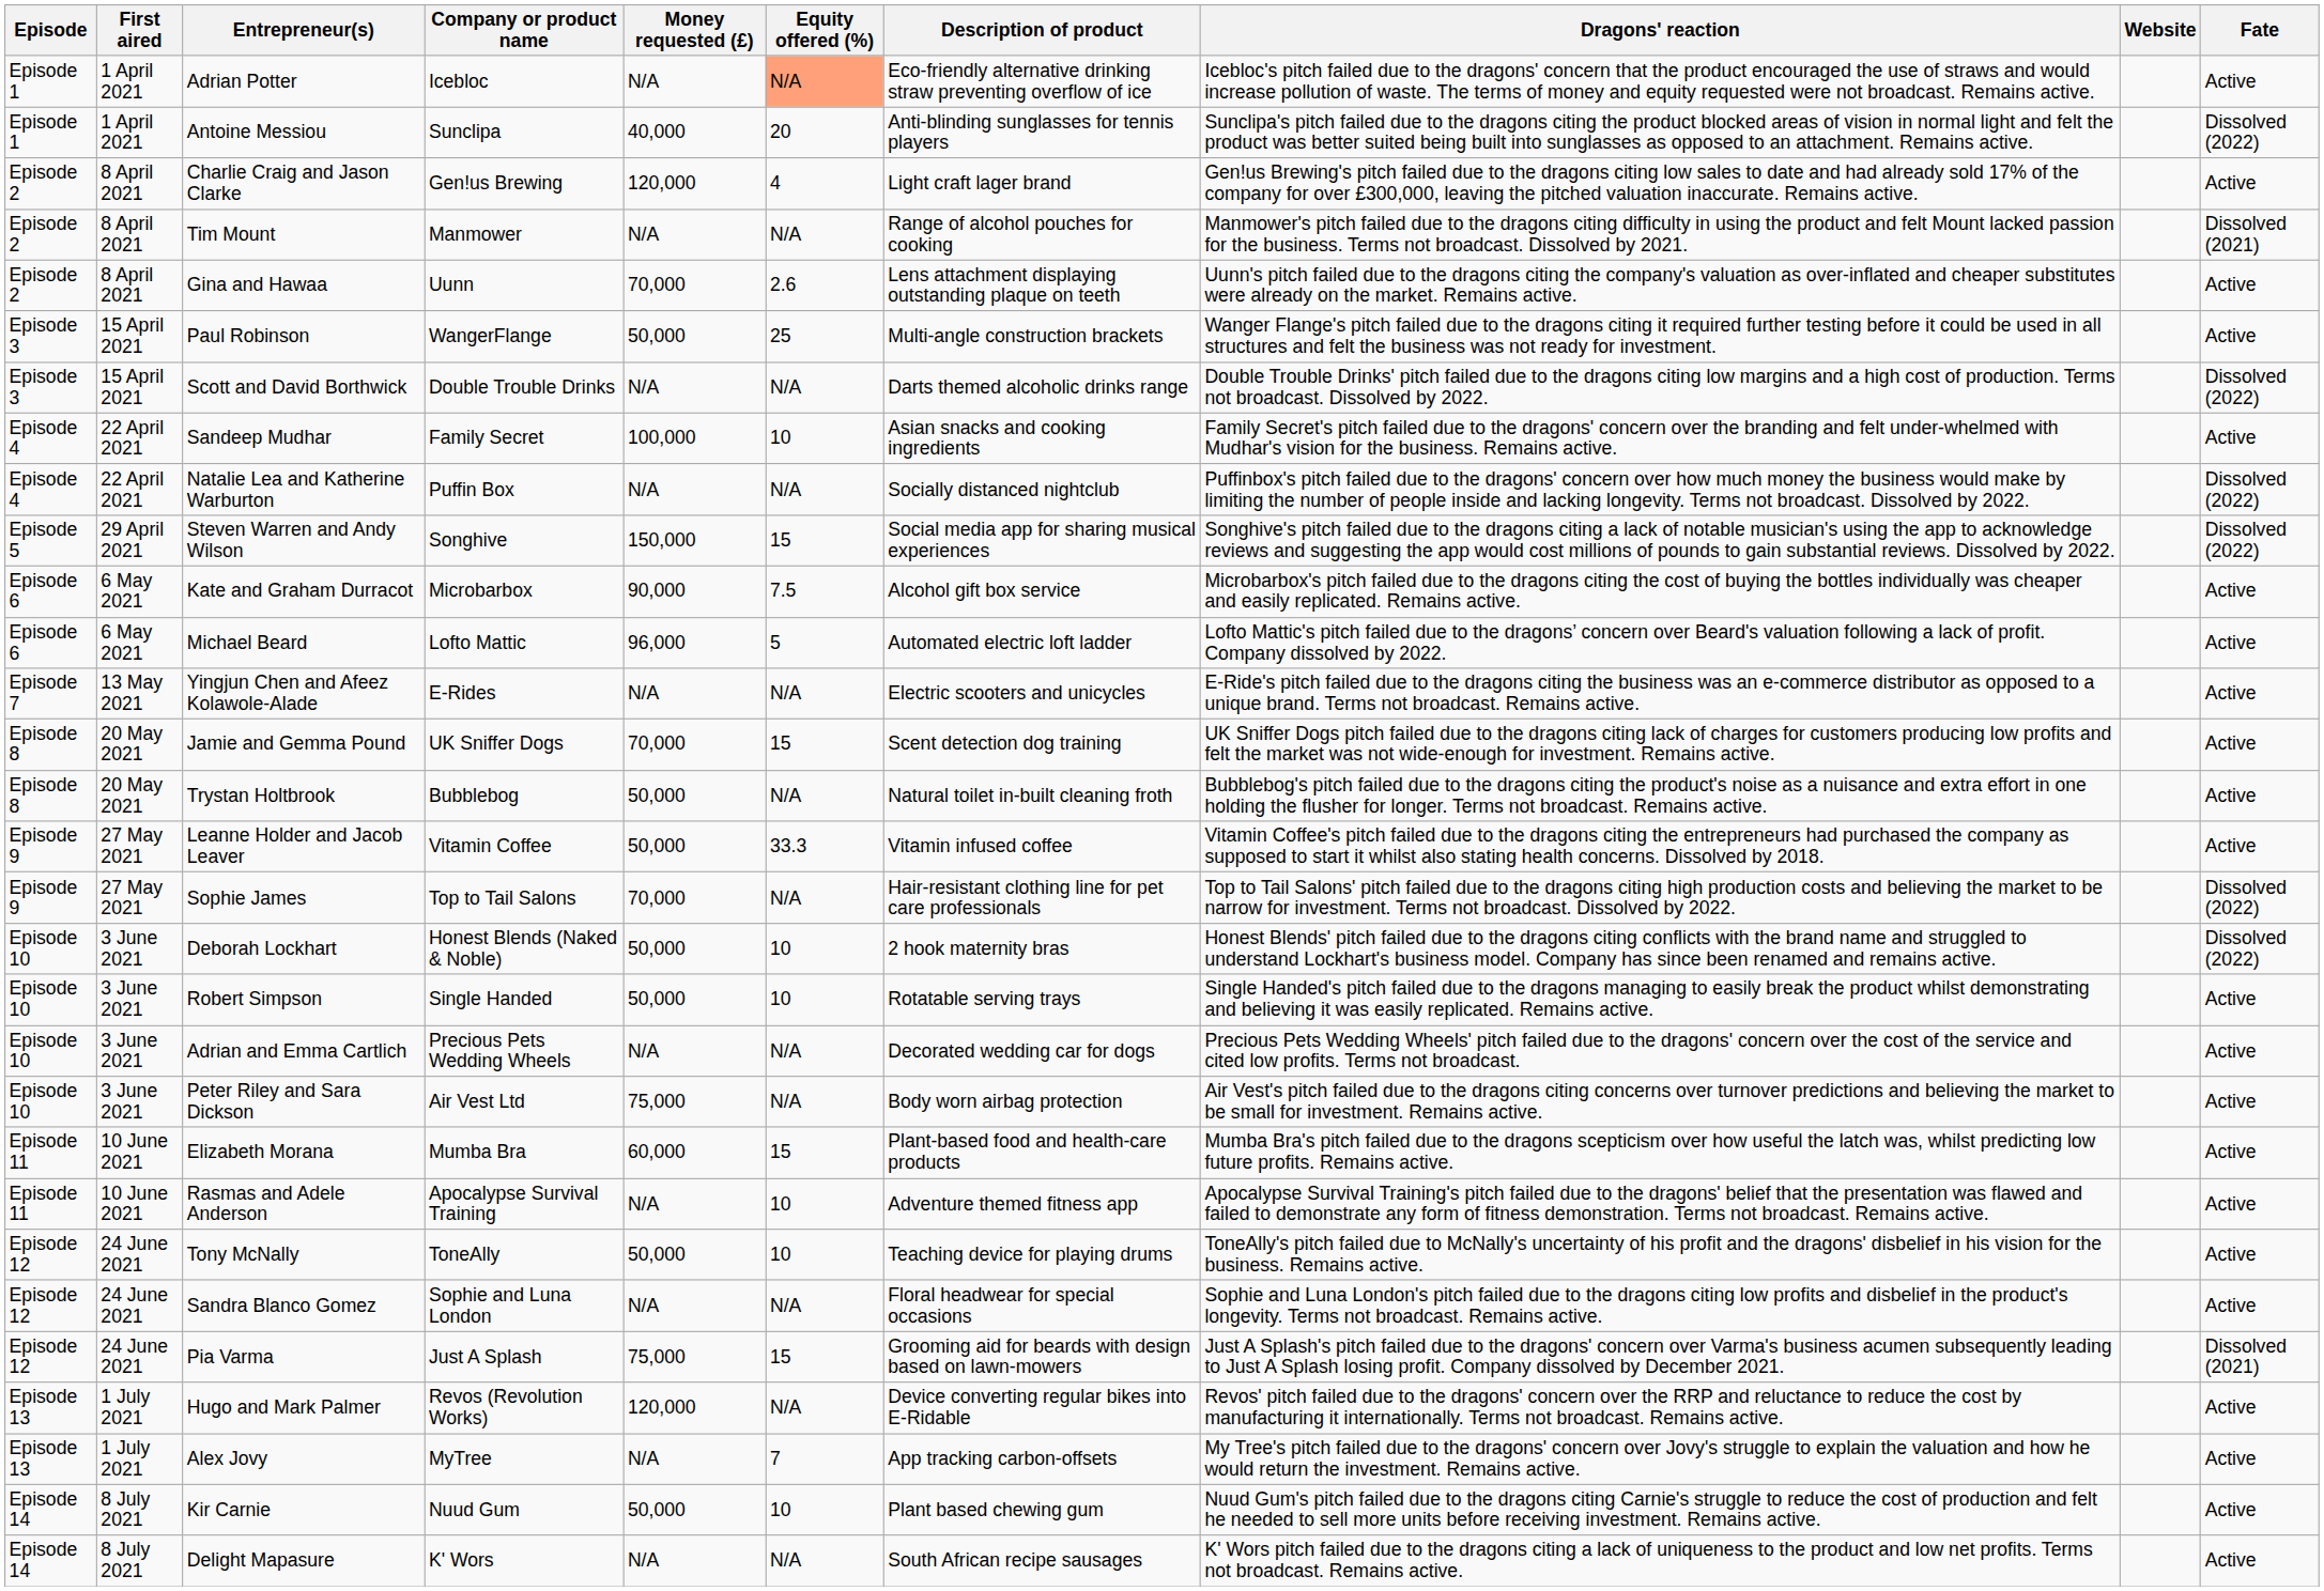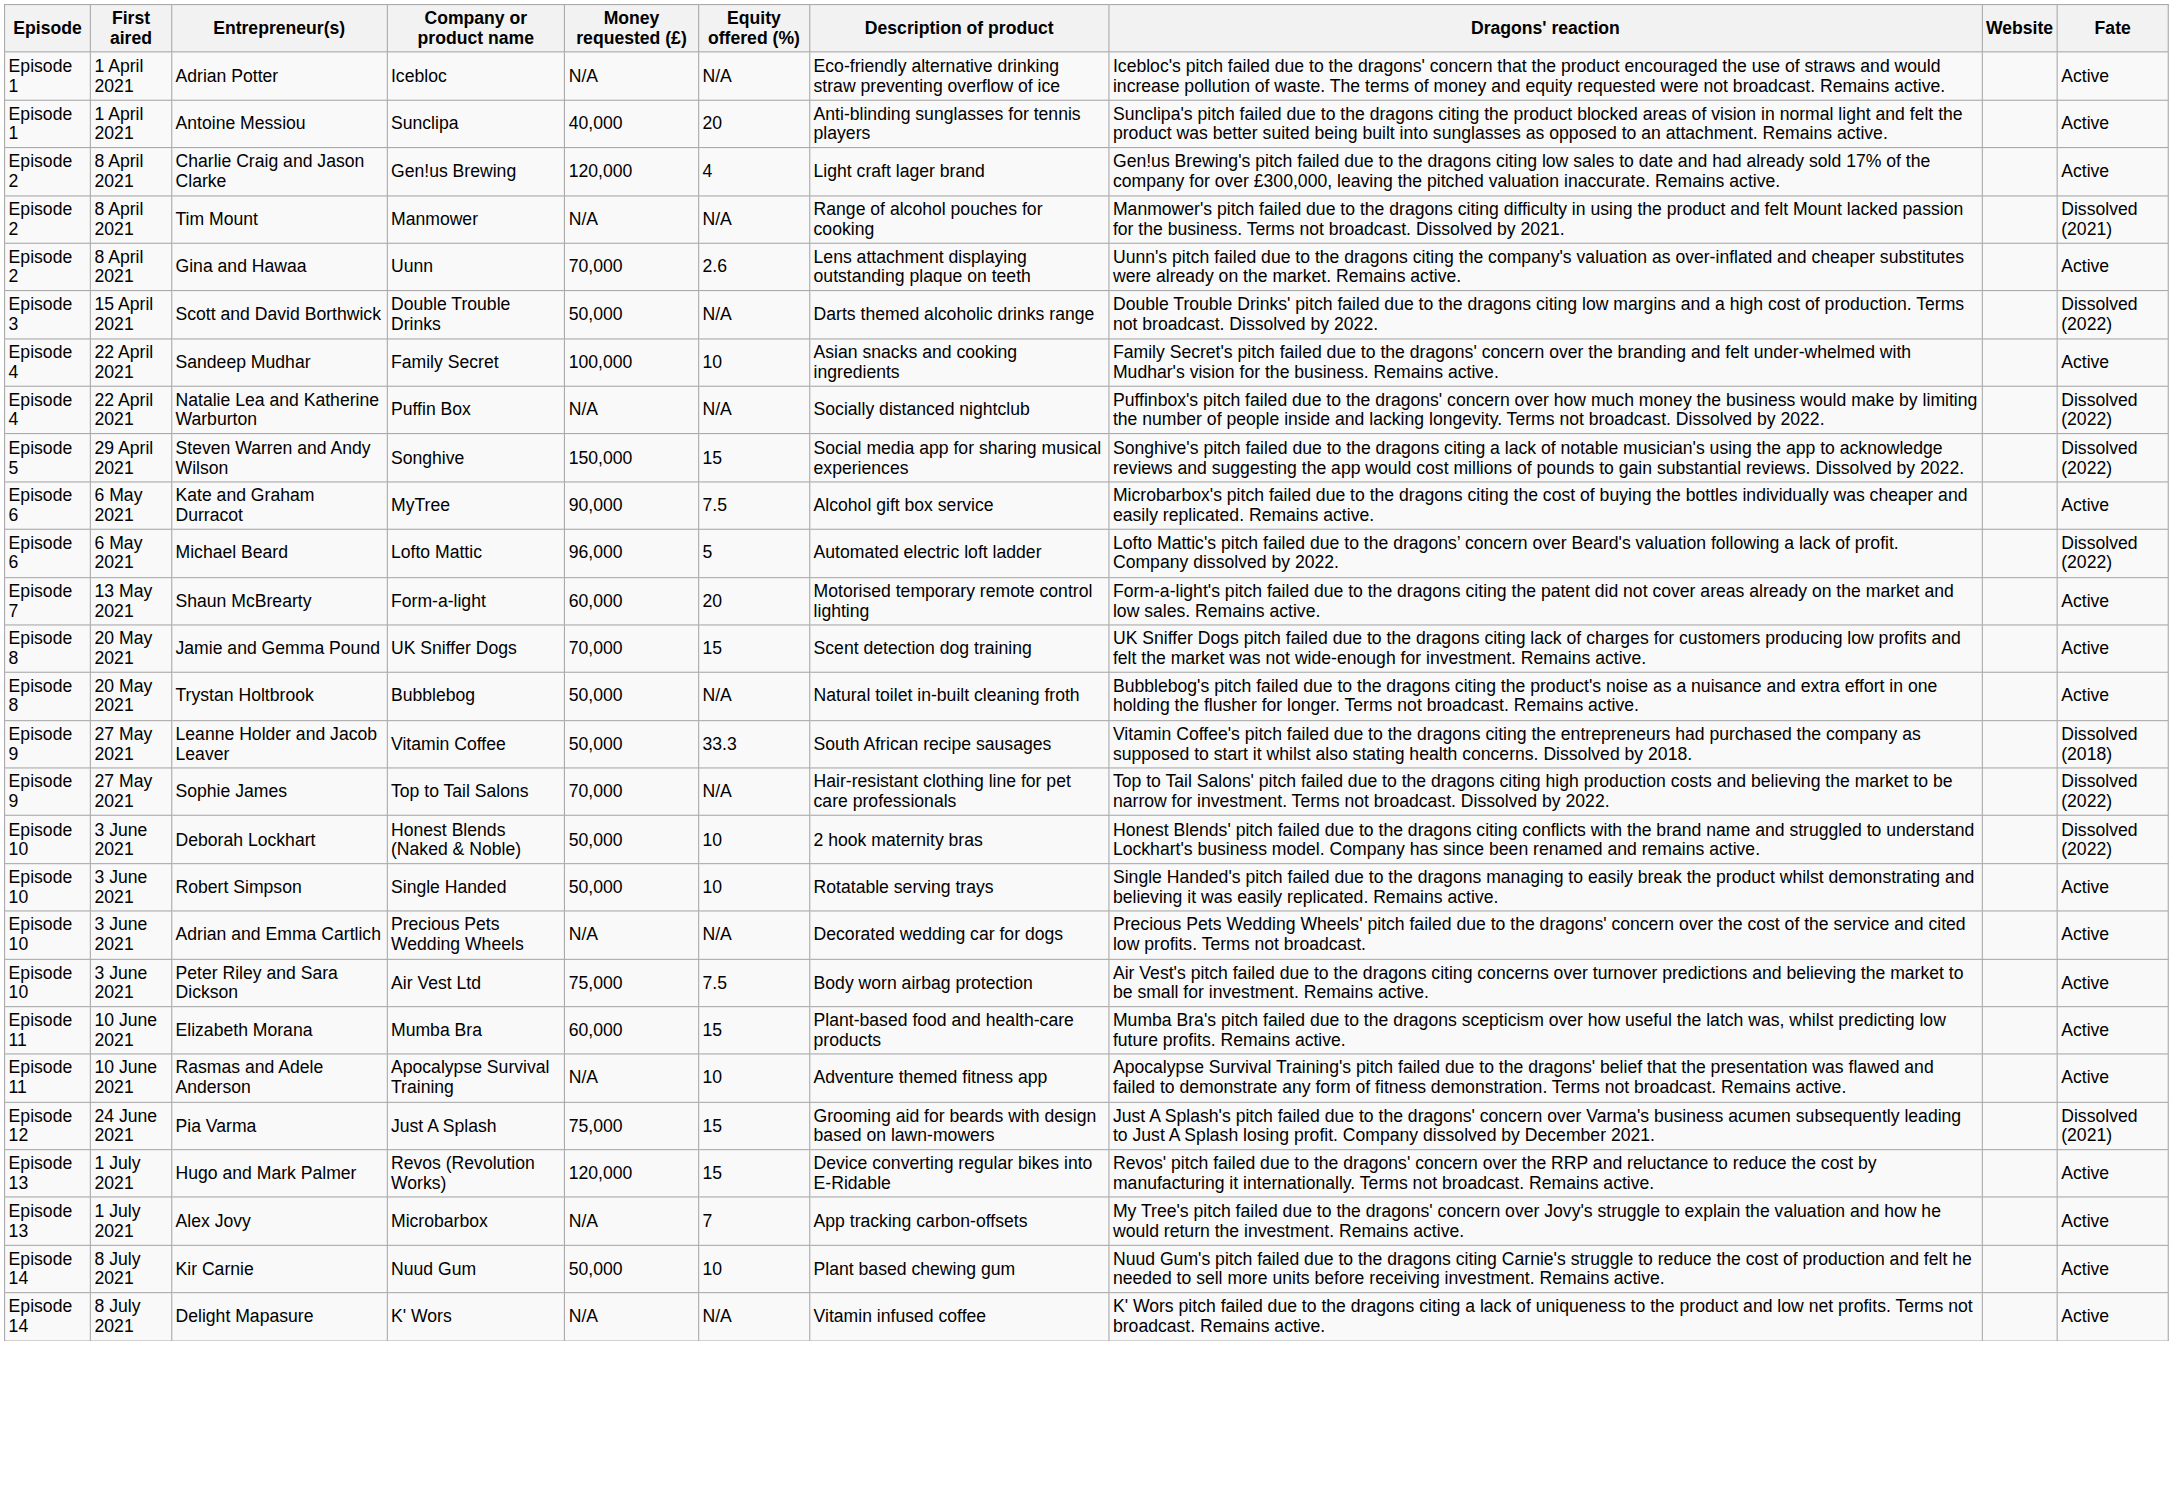 <table class="wikitable sortable">
 <tr>
 <th>Episode</th>
 <th>First aired</th>
 <th>Entrepreneur(s)</th>
 <th>Company or product name</th>
 <th>Money requested (£)</th>
 <th>Equity offered (%)</th>
 <th>Description of product</th>
 <th>Dragons' reaction</th>
 <th>Website</th>
 <th>Fate</th>
 </tr>
 <tr>
 <td>Episode 1</td>
 <td>1 April 2021</td>
 <td>Adrian Potter</td>
 <td>Icebloc</td>
 <td>N/A</td>
-<td style="background: lightsalmon;">N/A</td>
+<td>N/A</td>
 <td>Eco-friendly alternative drinking straw preventing overflow of ice</td>
 <td>Icebloc's pitch failed due to the dragons' concern that the product encouraged the use of straws and would increase pollution of waste. The terms of money and equity requested were not broadcast. Remains active.</td>
 <td></td>
 <td>Active </td>
 </tr>
 <tr>
 <td>Episode 1</td>
 <td>1 April 2021</td>
 <td>Antoine Messiou</td>
 <td>Sunclipa</td>
 <td>40,000</td>
 <td>20</td>
 <td>Anti-blinding sunglasses for tennis players</td>
 <td>Sunclipa's pitch failed due to the dragons citing the product blocked areas of vision in normal light and felt the product was better suited being built into sunglasses as opposed to an attachment. Remains active.</td>
 <td></td>
-<td>Dissolved (2022) </td>
+<td>Active </td>
 </tr>
 <tr>
 <td>Episode 2</td>
 <td>8 April 2021</td>
 <td>Charlie Craig and Jason Clarke</td>
 <td>Gen!us Brewing</td>
 <td>120,000</td>
 <td>4</td>
 <td>Light craft lager brand</td>
 <td>Gen!us Brewing's pitch failed due to the dragons citing low sales to date and had already sold 17% of the company for over £300,000, leaving the pitched valuation inaccurate. Remains active.</td>
 <td></td>
 <td>Active </td>
 </tr>
 <tr>
 <td>Episode 2</td>
 <td>8 April 2021</td>
 <td>Tim Mount</td>
 <td>Manmower</td>
 <td>N/A</td>
 <td>N/A</td>
 <td>Range of alcohol pouches for cooking</td>
 <td>Manmower's pitch failed due to the dragons citing difficulty in using the product and felt Mount lacked passion for the business. Terms not broadcast. Dissolved by 2021.</td>
 <td></td>
 <td>Dissolved (2021) </td>
 </tr>
 <tr>
 <td>Episode 2</td>
 <td>8 April 2021</td>
 <td>Gina and Hawaa</td>
 <td>Uunn</td>
 <td>70,000</td>
 <td>2.6</td>
 <td>Lens attachment displaying outstanding plaque on teeth</td>
 <td>Uunn's pitch failed due to the dragons citing the company's valuation as over-inflated and cheaper substitutes were already on the market. Remains active.</td>
 <td></td>
 <td>Active </td>
 </tr>
 <tr>
 <td>Episode 3</td>
 <td>15 April 2021</td>
-<td>Paul Robinson</td>
-<td>WangerFlange</td>
-<td>50,000</td>
-<td>25</td>
-<td>Multi-angle construction brackets</td>
-<td>Wanger Flange's pitch failed due to the dragons citing it required further testing before it could be used in all structures and felt the business was not ready for investment.</td>
-<td></td>
-<td>Active </td>
-</tr>
-<tr>
-<td>Episode 3</td>
-<td>15 April 2021</td>
 <td>Scott and David Borthwick</td>
 <td>Double Trouble Drinks</td>
-<td>N/A</td>
+<td>50,000</td>
 <td>N/A</td>
 <td>Darts themed alcoholic drinks range</td>
 <td>Double Trouble Drinks' pitch failed due to the dragons citing low margins and a high cost of production. Terms not broadcast. Dissolved by 2022.</td>
 <td></td>
 <td>Dissolved (2022) </td>
 </tr>
 <tr>
 <td>Episode 4</td>
 <td>22 April 2021</td>
 <td>Sandeep Mudhar</td>
 <td>Family Secret</td>
 <td>100,000</td>
 <td>10</td>
 <td>Asian snacks and cooking ingredients</td>
 <td>Family Secret's pitch failed due to the dragons' concern over the branding and felt under-whelmed with Mudhar's vision for the business. Remains active.</td>
 <td></td>
 <td>Active </td>
 </tr>
 <tr>
 <td>Episode 4</td>
 <td>22 April 2021</td>
 <td>Natalie Lea and Katherine Warburton</td>
 <td>Puffin Box</td>
 <td>N/A</td>
 <td>N/A</td>
 <td>Socially distanced nightclub</td>
 <td>Puffinbox's pitch failed due to the dragons' concern over how much money the business would make by limiting the number of people inside and lacking longevity. Terms not broadcast. Dissolved by 2022.</td>
 <td></td>
 <td>Dissolved (2022) </td>
 </tr>
 <tr>
 <td>Episode 5</td>
 <td>29 April 2021</td>
 <td>Steven Warren and Andy Wilson</td>
 <td>Songhive</td>
 <td>150,000</td>
 <td>15</td>
 <td>Social media app for sharing musical experiences</td>
 <td>Songhive's pitch failed due to the dragons citing a lack of notable musician's using the app to acknowledge reviews and suggesting the app would cost millions of pounds to gain substantial reviews. Dissolved by 2022.</td>
 <td></td>
 <td>Dissolved (2022) </td>
 </tr>
 <tr>
 <td>Episode 6</td>
 <td>6 May 2021</td>
 <td>Kate and Graham Durracot</td>
-<td>Microbarbox</td>
+<td>MyTree</td>
 <td>90,000</td>
 <td>7.5</td>
 <td>Alcohol gift box service</td>
 <td>Microbarbox's pitch failed due to the dragons citing the cost of buying the bottles individually was cheaper and easily replicated. Remains active.</td>
 <td></td>
 <td>Active </td>
 </tr>
 <tr>
 <td>Episode 6</td>
 <td>6 May 2021</td>
 <td>Michael Beard</td>
 <td>Lofto Mattic</td>
 <td>96,000</td>
 <td>5</td>
 <td>Automated electric loft ladder</td>
 <td>Lofto Mattic's pitch failed due to the dragons’ concern over Beard's valuation following a lack of profit. Company dissolved by 2022.</td>
 <td></td>
-<td>Active </td>
+<td>Dissolved (2022) </td>
 </tr>
 <tr>
 <td>Episode 7</td>
 <td>13 May 2021</td>
-<td>Yingjun Chen and Afeez Kolawole-Alade</td>
-<td>E-Rides</td>
-<td>N/A</td>
-<td>N/A</td>
-<td>Electric scooters and unicycles</td>
-<td>E-Ride's pitch failed due to the dragons citing the business was an e-commerce distributor as opposed to a unique brand. Terms not broadcast. Remains active.</td>
+<td>Shaun McBrearty</td>
+<td>Form-a-light</td>
+<td>60,000</td>
+<td>20</td>
+<td>Motorised temporary remote control lighting</td>
+<td>Form-a-light's pitch failed due to the dragons citing the patent did not cover areas already on the market and low sales. Remains active.</td>
 <td></td>
 <td>Active </td>
 </tr>
 <tr>
 <td>Episode 8</td>
 <td>20 May 2021</td>
 <td>Jamie and Gemma Pound</td>
 <td>UK Sniffer Dogs</td>
 <td>70,000</td>
 <td>15</td>
 <td>Scent detection dog training</td>
 <td>UK Sniffer Dogs pitch failed due to the dragons citing lack of charges for customers producing low profits and felt the market was not wide-enough for investment. Remains active.</td>
 <td></td>
 <td>Active </td>
 </tr>
 <tr>
 <td>Episode 8</td>
 <td>20 May 2021</td>
 <td>Trystan Holtbrook</td>
 <td>Bubblebog</td>
 <td>50,000</td>
 <td>N/A</td>
 <td>Natural toilet in-built cleaning froth</td>
 <td>Bubblebog's pitch failed due to the dragons citing the product's noise as a nuisance and extra effort in one holding the flusher for longer. Terms not broadcast. Remains active.</td>
 <td></td>
 <td>Active </td>
 </tr>
 <tr>
 <td>Episode 9</td>
 <td>27 May 2021</td>
 <td>Leanne Holder and Jacob Leaver</td>
 <td>Vitamin Coffee</td>
 <td>50,000</td>
 <td>33.3</td>
-<td>Vitamin infused coffee</td>
+<td>South African recipe sausages</td>
 <td>Vitamin Coffee's pitch failed due to the dragons citing the entrepreneurs had purchased the company as supposed to start it whilst also stating health concerns. Dissolved by 2018.</td>
 <td></td>
-<td>Active </td>
+<td>Dissolved (2018) </td>
 </tr>
 <tr>
 <td>Episode 9</td>
 <td>27 May 2021</td>
 <td>Sophie James</td>
 <td>Top to Tail Salons</td>
 <td>70,000</td>
 <td>N/A</td>
 <td>Hair-resistant clothing line for pet care professionals</td>
 <td>Top to Tail Salons' pitch failed due to the dragons citing high production costs and believing the market to be narrow for investment. Terms not broadcast. Dissolved by 2022.</td>
 <td></td>
 <td>Dissolved (2022) </td>
 </tr>
 <tr>
 <td>Episode 10</td>
 <td>3 June 2021</td>
 <td>Deborah Lockhart</td>
 <td>Honest Blends (Naked & Noble)</td>
 <td>50,000</td>
 <td>10</td>
 <td>2 hook maternity bras</td>
 <td>Honest Blends' pitch failed due to the dragons citing conflicts with the brand name and struggled to understand Lockhart's business model. Company has since been renamed and remains active.</td>
 <td></td>
 <td>Dissolved (2022) </td>
 </tr>
 <tr>
 <td>Episode 10</td>
 <td>3 June 2021</td>
 <td>Robert Simpson</td>
 <td>Single Handed</td>
 <td>50,000</td>
 <td>10</td>
 <td>Rotatable serving trays</td>
 <td>Single Handed's pitch failed due to the dragons managing to easily break the product whilst demonstrating and believing it was easily replicated. Remains active.</td>
 <td></td>
 <td>Active </td>
 </tr>
 <tr>
 <td>Episode 10</td>
 <td>3 June 2021</td>
 <td>Adrian and Emma Cartlich</td>
 <td>Precious Pets Wedding Wheels</td>
 <td>N/A</td>
 <td>N/A</td>
 <td>Decorated wedding car for dogs</td>
 <td>Precious Pets Wedding Wheels' pitch failed due to the dragons' concern over the cost of the service and cited low profits. Terms not broadcast.</td>
 <td></td>
 <td>Active </td>
 </tr>
 <tr>
 <td>Episode 10</td>
 <td>3 June 2021</td>
 <td>Peter Riley and Sara Dickson</td>
 <td>Air Vest Ltd</td>
 <td>75,000</td>
-<td>N/A</td>
+<td>7.5</td>
 <td>Body worn airbag protection</td>
 <td>Air Vest's pitch failed due to the dragons citing concerns over turnover predictions and believing the market to be small for investment. Remains active.</td>
 <td></td>
 <td>Active </td>
 </tr>
 <tr>
 <td>Episode 11</td>
 <td>10 June 2021</td>
 <td>Elizabeth Morana</td>
 <td>Mumba Bra</td>
 <td>60,000</td>
 <td>15</td>
 <td>Plant-based food and health-care products</td>
 <td>Mumba Bra's pitch failed due to the dragons scepticism over how useful the latch was, whilst predicting low future profits. Remains active.</td>
 <td></td>
 <td>Active </td>
 </tr>
 <tr>
 <td>Episode 11</td>
 <td>10 June 2021</td>
 <td>Rasmas and Adele Anderson</td>
 <td>Apocalypse Survival Training</td>
 <td>N/A</td>
 <td>10</td>
 <td>Adventure themed fitness app</td>
 <td>Apocalypse Survival Training's pitch failed due to the dragons' belief that the presentation was flawed and failed to demonstrate any form of fitness demonstration. Terms not broadcast. Remains active.</td>
 <td></td>
 <td>Active </td>
 </tr>
 <tr>
 <td>Episode 12</td>
 <td>24 June 2021</td>
-<td>Tony McNally</td>
-<td>ToneAlly</td>
-<td>50,000</td>
-<td>10</td>
-<td>Teaching device for playing drums</td>
-<td>ToneAlly's pitch failed due to McNally's uncertainty of his profit and the dragons' disbelief in his vision for the business. Remains active.</td>
-<td></td>
-<td>Active </td>
-</tr>
-<tr>
-<td>Episode 12</td>
-<td>24 June 2021</td>
-<td>Sandra Blanco Gomez</td>
-<td>Sophie and Luna London</td>
-<td>N/A</td>
-<td>N/A</td>
-<td>Floral headwear for special occasions</td>
-<td>Sophie and Luna London's pitch failed due to the dragons citing low profits and disbelief in the product's longevity. Terms not broadcast. Remains active.</td>
-<td></td>
-<td>Active </td>
-</tr>
-<tr>
-<td>Episode 12</td>
-<td>24 June 2021</td>
 <td>Pia Varma</td>
 <td>Just A Splash</td>
 <td>75,000</td>
 <td>15</td>
 <td>Grooming aid for beards with design based on lawn-mowers</td>
 <td>Just A Splash's pitch failed due to the dragons' concern over Varma's business acumen subsequently leading to Just A Splash losing profit. Company dissolved by December 2021.</td>
 <td></td>
 <td>Dissolved (2021) </td>
 </tr>
 <tr>
 <td>Episode 13</td>
 <td>1 July 2021</td>
 <td>Hugo and Mark Palmer</td>
 <td>Revos (Revolution Works)</td>
 <td>120,000</td>
-<td>N/A</td>
+<td>15</td>
 <td>Device converting regular bikes into E-Ridable</td>
 <td>Revos' pitch failed due to the dragons' concern over the RRP and reluctance to reduce the cost by manufacturing it internationally. Terms not broadcast. Remains active.</td>
 <td></td>
 <td>Active </td>
 </tr>
 <tr>
 <td>Episode 13</td>
 <td>1 July 2021</td>
 <td>Alex Jovy</td>
-<td>MyTree</td>
+<td>Microbarbox</td>
 <td>N/A</td>
 <td>7</td>
 <td>App tracking carbon-offsets</td>
 <td>My Tree's pitch failed due to the dragons' concern over Jovy's struggle to explain the valuation and how he would return the investment. Remains active.</td>
 <td></td>
 <td>Active </td>
 </tr>
 <tr>
 <td>Episode 14</td>
 <td>8 July 2021</td>
 <td>Kir Carnie</td>
 <td>Nuud Gum</td>
 <td>50,000</td>
 <td>10</td>
 <td>Plant based chewing gum</td>
 <td>Nuud Gum's pitch failed due to the dragons citing Carnie's struggle to reduce the cost of production and felt he needed to sell more units before receiving investment. Remains active.</td>
 <td></td>
 <td>Active </td>
 </tr>
 <tr>
 <td>Episode 14</td>
 <td>8 July 2021</td>
 <td>Delight Mapasure</td>
 <td>K' Wors</td>
 <td>N/A</td>
 <td>N/A</td>
-<td>South African recipe sausages</td>
+<td>Vitamin infused coffee</td>
 <td>K' Wors pitch failed due to the dragons citing a lack of uniqueness to the product and low net profits. Terms not broadcast. Remains active.</td>
 <td></td>
 <td>Active </td>
 </tr>
 </table>
